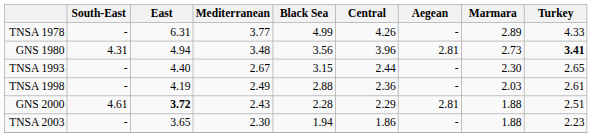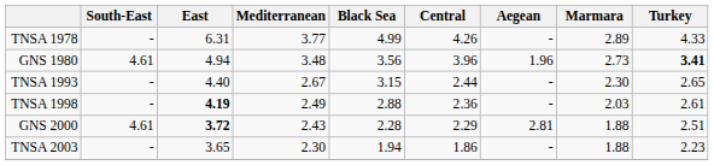 <table class="wikitable">
 <tr>
 <th width="80"></th>
 <th width="80">South-East</th>
 <th width="80">East</th>
 <th width="80">Mediterranean</th>
 <th width="80">Black Sea</th>
 <th width="80">Central</th>
 <th width="80">Aegean</th>
 <th width="80">Marmara</th>
 <th width="80">Turkey</th>
 </tr>
 <tr>
 <td align="right"><span>TNSA 1978 </span></td>
 <td align="right">-</td>
 <td align="right">6.31</td>
 <td align="right">3.77</td>
 <td align="right">4.99</td>
 <td align="right">4.26</td>
 <td align="right">-</td>
 <td align="right">2.89</td>
 <td align="right">4.33</td>
 </tr>
 <tr>
 <td align="right"><span>GNS 1980 </span></td>
-<td align="right">4.31</td>
+<td align="right">4.61</td>
 <td align="right">4.94</td>
 <td align="right">3.48</td>
 <td align="right">3.56</td>
 <td align="right">3.96</td>
-<td align="right">2.81</td>
+<td align="right">1.96</td>
 <td align="right">2.73</td>
 <td align="right"><strong>3.41</strong></td>
 </tr>
 <tr>
 <td align="right"><span>TNSA 1993 </span></td>
 <td align="right">-</td>
 <td align="right">4.40</td>
 <td align="right">2.67</td>
 <td align="right">3.15</td>
 <td align="right">2.44</td>
 <td align="right">-</td>
 <td align="right">2.30</td>
 <td align="right">2.65</td>
 </tr>
 <tr>
 <td align="right"><span>TNSA 1998 </span></td>
 <td align="right">-</td>
-<td align="right">4.19</td>
+<td align="right"><strong>4.19</strong></td>
 <td align="right">2.49</td>
 <td align="right">2.88</td>
 <td align="right">2.36</td>
 <td align="right">-</td>
 <td align="right">2.03</td>
 <td align="right">2.61</td>
 </tr>
 <tr>
 <td align="right"><span>GNS 2000 </span></td>
 <td align="right">4.61</td>
 <td align="right"><strong>3.72</strong></td>
 <td align="right">2.43</td>
 <td align="right">2.28</td>
 <td align="right">2.29</td>
 <td align="right">2.81</td>
 <td align="right">1.88</td>
 <td align="right">2.51</td>
 </tr>
 <tr>
 <td align="right"><span>TNSA 2003 </span></td>
 <td align="right">-</td>
 <td align="right">3.65</td>
 <td align="right">2.30</td>
 <td align="right">1.94</td>
 <td align="right">1.86</td>
 <td align="right">-</td>
 <td align="right">1.88</td>
 <td align="right">2.23</td>
 </tr>
 <tr>
 </tr>
 </table>
